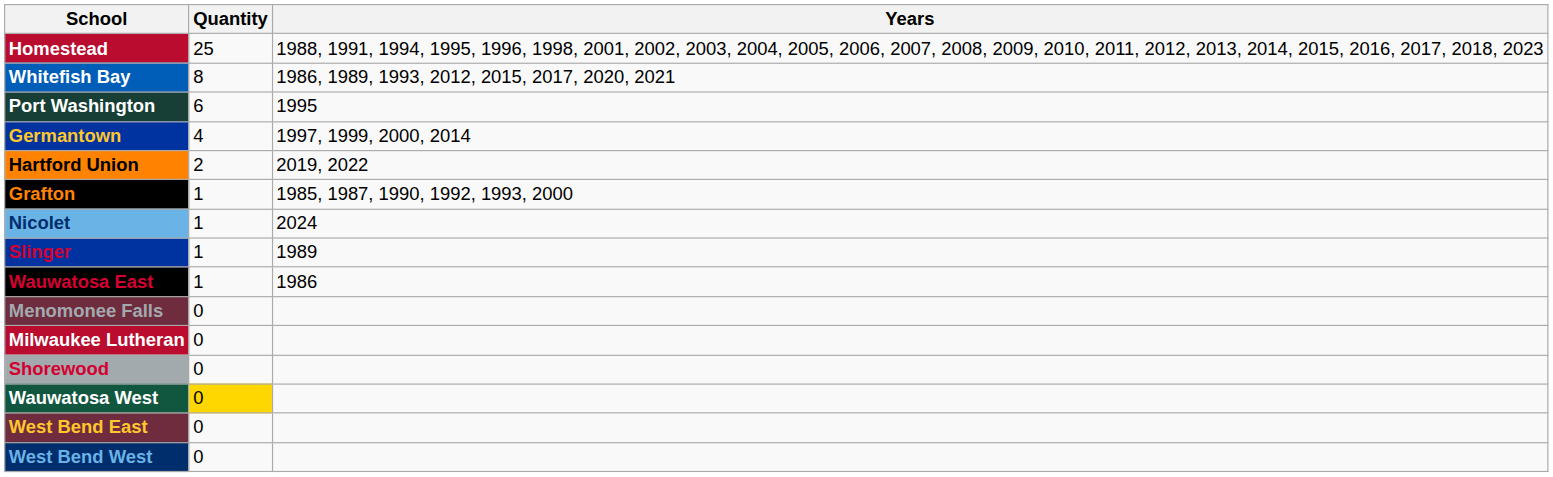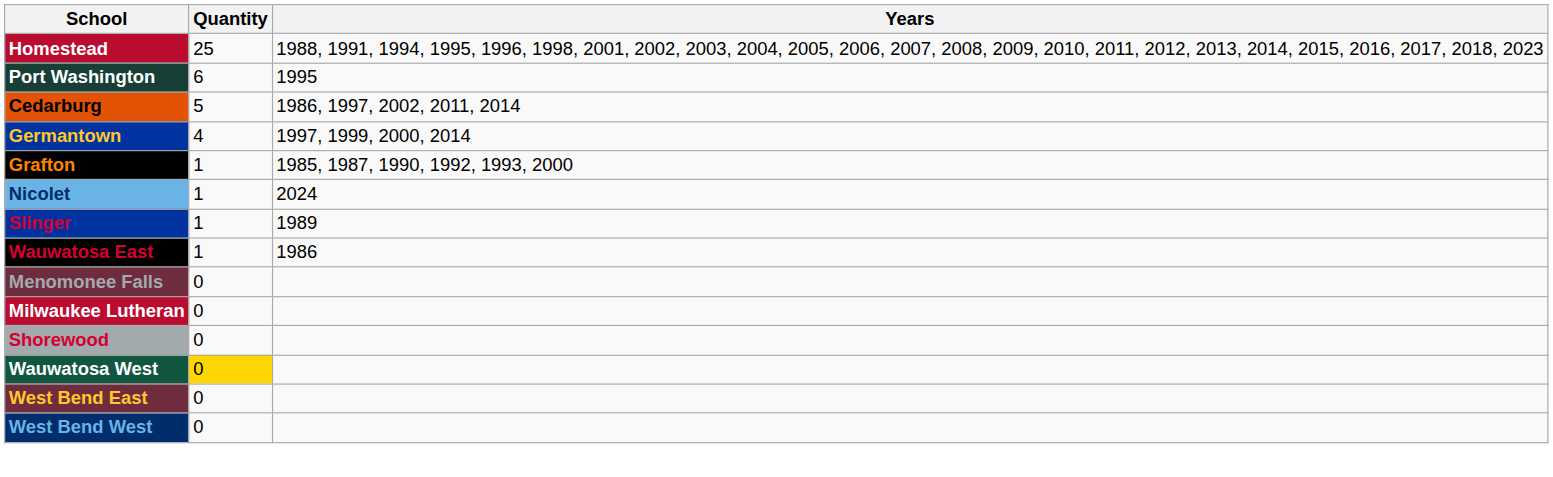 <table class="wikitable">
 <tr>
 <th>School</th>
 <th>Quantity</th>
 <th>Years</th>
 </tr>
 <tr>
 <td style="background: #ba0c2f; color: white"><strong>Homestead</strong></td>
 <td>25</td>
 <td>1988, 1991, 1994, 1995, 1996, 1998, 2001, 2002, 2003, 2004, 2005, 2006, 2007, 2008, 2009, 2010, 2011, 2012, 2013, 2014, 2015, 2016, 2017, 2018, 2023</td>
 </tr>
 <tr>
-<td style="background: #005eb8; color: white"><strong>Whitefish Bay</strong></td>
-<td>8</td>
-<td>1986, 1989, 1993, 2012, 2015, 2017, 2020, 2021</td>
-</tr>
-<tr>
 <td style="background: #173f35; color: white"><strong>Port Washington</strong></td>
 <td>6</td>
 <td>1995</td>
 </tr>
 <tr>
+<td style="background: #e35205; color: black"><strong>Cedarburg</strong></td>
+<td>5</td>
+<td>1986, 1997, 2002, 2011, 2014</td>
+</tr>
+<tr>
 <td style="background: #0032a0; color: #ffc72c"><strong>Germantown</strong></td>
 <td>4</td>
 <td>1997, 1999, 2000, 2014</td>
-</tr>
-<tr>
-<td style="background: #ff8200; color: black"><strong>Hartford Union</strong></td>
-<td>2</td>
-<td>2019, 2022</td>
 </tr>
 <tr>
 <td style="background: black; color: #ff8200"><strong>Grafton</strong></td>
 <td>1</td>
 <td>1985, 1987, 1990, 1992, 1993, 2000</td>
 </tr>
 <tr>
 <td style="background: #69b3e7; color: #002d6c"><strong>Nicolet</strong></td>
 <td>1</td>
 <td>2024</td>
 </tr>
 <tr>
 <td style="background: #0032a0; color: #d50032"><strong>Slinger</strong></td>
 <td>1</td>
 <td>1989</td>
 </tr>
 <tr>
 <td style="background: black; color: #d50032"><strong>Wauwatosa East</strong></td>
 <td>1</td>
 <td>1986</td>
 </tr>
 <tr>
 <td style="background: #6f2c3f; color: #a2aaad"><strong>Menomonee Falls</strong></td>
 <td>0</td>
 <td></td>
 </tr>
 <tr>
 <td style="background: #ba0c2f; color: white"><strong>Milwaukee Lutheran</strong></td>
 <td>0</td>
 <td></td>
 </tr>
 <tr>
 <td style="background: #a2aaad; color: #d50032"><strong>Shorewood</strong></td>
 <td>0</td>
 <td></td>
 </tr>
 <tr>
 <td style="background: #115740; color: white"><strong>Wauwatosa West</strong></td>
 <td style="background: gold;">0</td>
 <td></td>
 </tr>
 <tr>
 <td style="background: #6f2c3f; color: #ffc72c"><strong>West Bend East</strong></td>
 <td>0</td>
 <td></td>
 </tr>
 <tr>
 <td style="background: #002d6c; color: #69b3e7"><strong>West Bend West</strong></td>
 <td>0</td>
 <td></td>
 </tr>
 </table>
